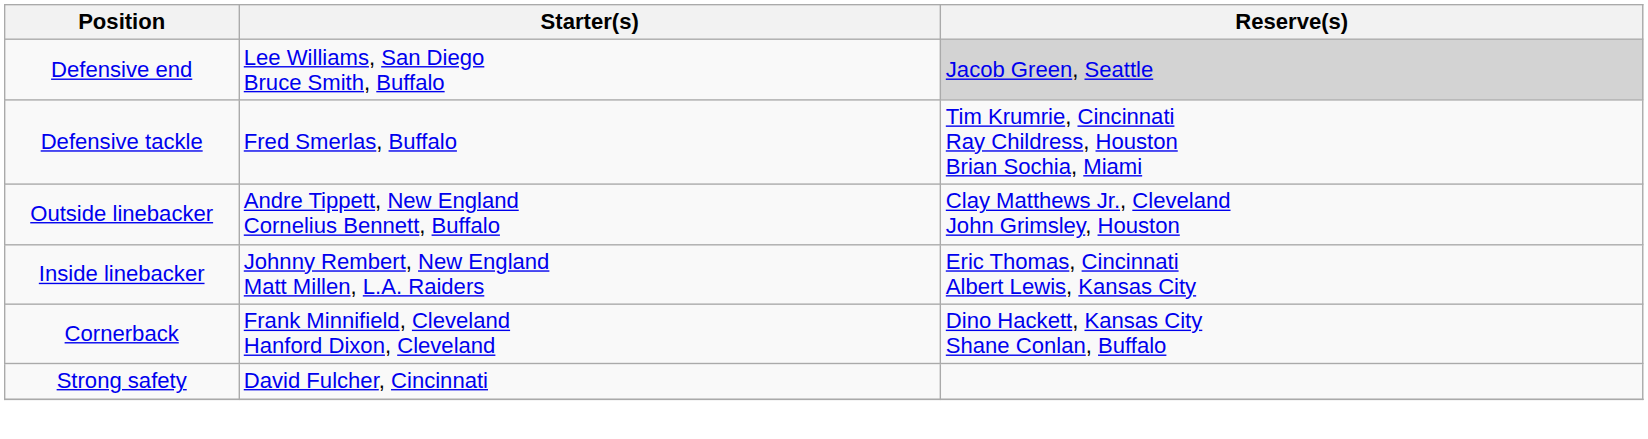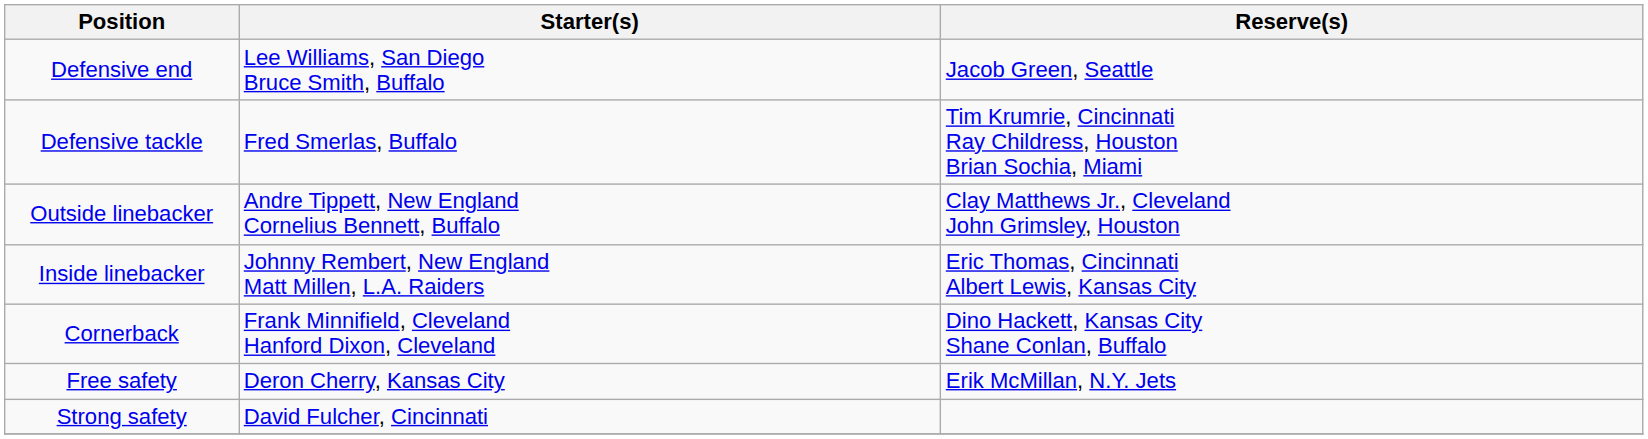 <table class="wikitable" width=75%>
 <tr>
 <th width=10%>Position</th>
 <th width=30%>Starter(s)</th>
 <th width=30%>Reserve(s)</th>
 </tr>
 <tr>
 <td align=center><a href='#'>Defensive end</a></td>
 <td> <a href='#'>Lee Williams</a>, <a href='#'>San Diego</a><br> <a href='#'>Bruce Smith</a>, <a href='#'>Buffalo</a></td>
-<td style="background: lightgrey;"> <a href='#'>Jacob Green</a>, <a href='#'>Seattle</a></td>
+<td> <a href='#'>Jacob Green</a>, <a href='#'>Seattle</a></td>
 </tr>
 <tr>
 <td align=center><a href='#'>Defensive tackle</a></td>
 <td> <a href='#'>Fred Smerlas</a>, <a href='#'>Buffalo</a></td>
 <td> <a href='#'>Tim Krumrie</a>, <a href='#'>Cincinnati</a><br> <a href='#'>Ray Childress</a>, <a href='#'>Houston</a><br> <a href='#'>Brian Sochia</a>, <a href='#'>Miami</a></td>
 </tr>
 <tr>
 <td align=center><a href='#'>Outside linebacker</a></td>
 <td> <a href='#'>Andre Tippett</a>, <a href='#'>New England</a><br> <a href='#'>Cornelius Bennett</a>, <a href='#'>Buffalo</a></td>
 <td> <a href='#'>Clay Matthews Jr.</a>, <a href='#'>Cleveland</a><br> <a href='#'>John Grimsley</a>, <a href='#'>Houston</a></td>
 </tr>
 <tr>
 <td align=center><a href='#'>Inside linebacker</a></td>
 <td> <a href='#'>Johnny Rembert</a>, <a href='#'>New England</a><br> <a href='#'>Matt Millen</a>, <a href='#'>L.A. Raiders</a></td>
 <td> <a href='#'>Eric Thomas</a>, <a href='#'>Cincinnati</a><br> <a href='#'>Albert Lewis</a>, <a href='#'>Kansas City</a></td>
 </tr>
 <tr>
 <td align=center><a href='#'>Cornerback</a></td>
 <td> <a href='#'>Frank Minnifield</a>, <a href='#'>Cleveland</a><br> <a href='#'>Hanford Dixon</a>, <a href='#'>Cleveland</a></td>
 <td> <a href='#'>Dino Hackett</a>, <a href='#'>Kansas City</a><br> <a href='#'>Shane Conlan</a>, <a href='#'>Buffalo</a></td>
 </tr>
 <tr>
+<td align=center><a href='#'>Free safety</a></td>
+<td> <a href='#'>Deron Cherry</a>, <a href='#'>Kansas City</a></td>
+<td> <a href='#'>Erik McMillan</a>, <a href='#'>N.Y. Jets</a></td>
+</tr>
+<tr>
 <td align=center><a href='#'>Strong safety</a></td>
 <td> <a href='#'>David Fulcher</a>, <a href='#'>Cincinnati</a></td>
 <td></td>
 </tr>
 <tr>
 </tr>
 </table>
